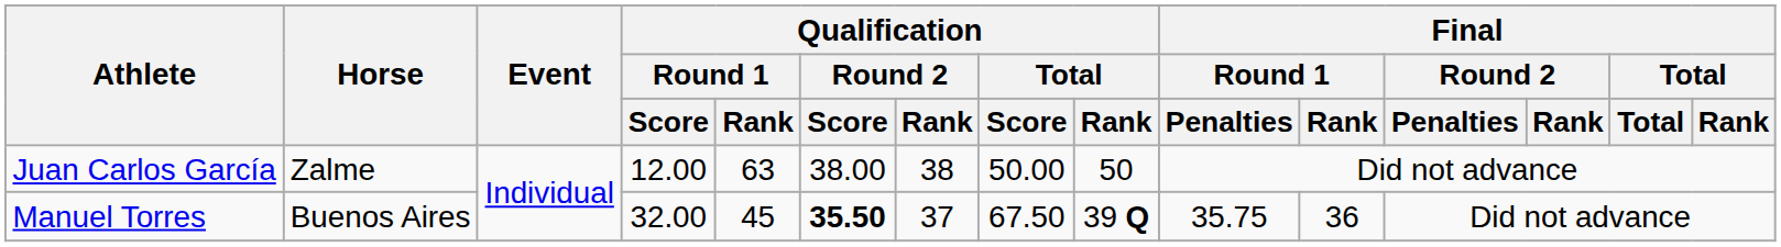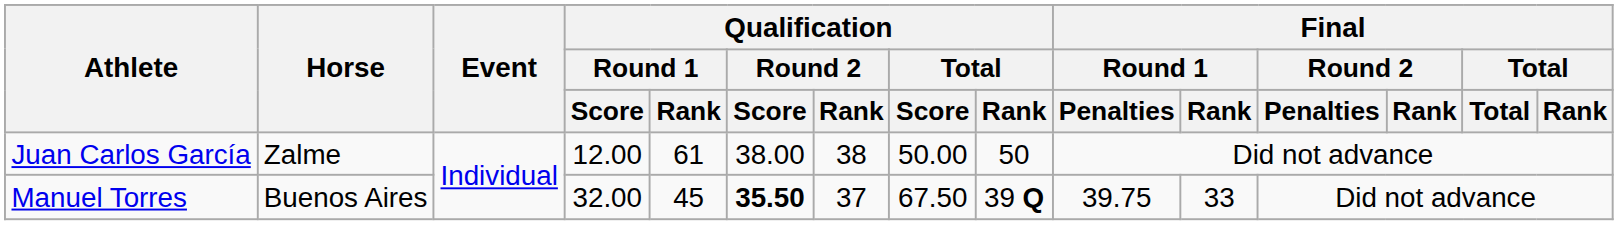 <table class=wikitable style="font-size:90%">
 <tr>
 <th rowspan="3">Athlete</th>
 <th rowspan="3">Horse</th>
 <th rowspan="3">Event</th>
 <th colspan="6">Qualification</th>
 <th colspan="6">Final</th>
 </tr>
 <tr style="font-size:95%">
 <th colspan=2>Round 1</th>
 <th colspan=2>Round 2</th>
 <th colspan=2>Total</th>
 <th colspan=2>Round 1</th>
 <th colspan=2>Round 2</th>
 <th colspan=2>Total</th>
 </tr>
 <tr style="font-size:95%">
 <th>Score</th>
 <th>Rank</th>
 <th>Score</th>
 <th>Rank</th>
 <th>Score</th>
 <th>Rank</th>
 <th>Penalties</th>
 <th>Rank</th>
 <th>Penalties</th>
 <th>Rank</th>
 <th>Total</th>
 <th>Rank</th>
 </tr>
 <tr align=center>
 <td align=left><a href='#'>Juan Carlos García</a></td>
 <td align=left>Zalme</td>
 <td align=left rowspan=2><a href='#'>Individual</a></td>
 <td>12.00</td>
-<td>63</td>
+<td>61</td>
 <td>38.00</td>
 <td>38</td>
 <td>50.00</td>
 <td>50</td>
 <td colspan=6>Did not advance</td>
 </tr>
 <tr align=center>
 <td align=left><a href='#'>Manuel Torres</a></td>
 <td align=left>Buenos Aires</td>
 <td>32.00</td>
 <td>45</td>
 <td><strong>35.50</strong></td>
 <td>37</td>
 <td>67.50</td>
 <td>39 <strong>Q</strong></td>
-<td>35.75</td>
-<td>36</td>
+<td>39.75</td>
+<td>33</td>
 <td colspan=4>Did not advance</td>
 </tr>
 </table>
